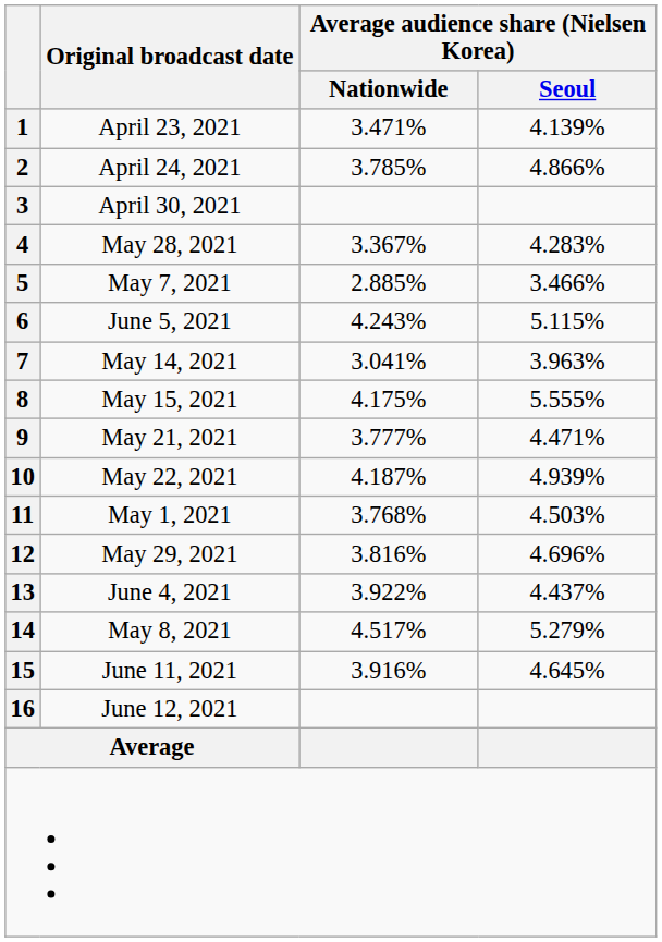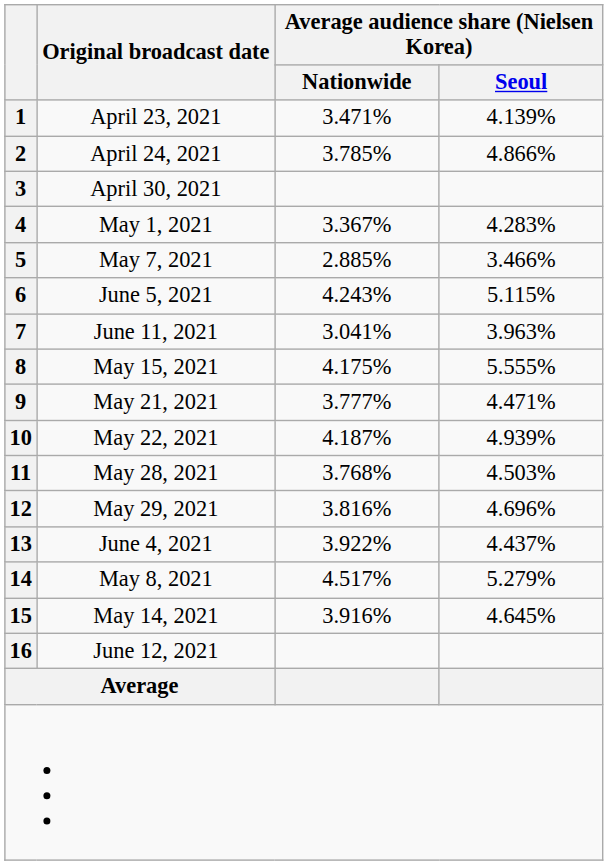 <table class="wikitable" style="text-align:center;max-width:500px; margin-left: auto; margin-right: auto; border: none;">
 <tr>
 </tr>
 <tr>
 <th rowspan="2"></th>
 <th rowspan="2">Original broadcast date</th>
 <th colspan="2">Average audience share (Nielsen Korea)</th>
 </tr>
 <tr>
 <th width="110">Nationwide</th>
 <th width="110"><a href='#'>Seoul</a></th>
 </tr>
 <tr>
 <th>1</th>
 <td>April 23, 2021</td>
 <td>3.471% </td>
 <td>4.139% </td>
 </tr>
 <tr>
 <th>2</th>
 <td>April 24, 2021</td>
 <td>3.785% </td>
 <td>4.866% </td>
 </tr>
 <tr>
 <th>3</th>
 <td>April 30, 2021</td>
 <td> </td>
 <td> </td>
 </tr>
 <tr>
 <th>4</th>
-<td>May 28, 2021</td>
+<td>May 1, 2021</td>
 <td>3.367% </td>
 <td>4.283% </td>
 </tr>
 <tr>
 <th>5</th>
 <td>May 7, 2021</td>
 <td>2.885% </td>
 <td>3.466% </td>
 </tr>
 <tr>
 <th>6</th>
 <td>June 5, 2021</td>
 <td>4.243% </td>
 <td>5.115% </td>
 </tr>
 <tr>
 <th>7</th>
-<td>May 14, 2021</td>
+<td>June 11, 2021</td>
 <td>3.041% </td>
 <td>3.963% </td>
 </tr>
 <tr>
 <th>8</th>
 <td>May 15, 2021</td>
 <td>4.175% </td>
 <td>5.555% </td>
 </tr>
 <tr>
 <th>9</th>
 <td>May 21, 2021</td>
 <td>3.777% </td>
 <td>4.471% </td>
 </tr>
 <tr>
 <th>10</th>
 <td>May 22, 2021</td>
 <td>4.187% </td>
 <td>4.939% </td>
 </tr>
 <tr>
 <th>11</th>
-<td>May 1, 2021</td>
+<td>May 28, 2021</td>
 <td>3.768% </td>
 <td>4.503% </td>
 </tr>
 <tr>
 <th>12</th>
 <td>May 29, 2021</td>
 <td>3.816% </td>
 <td>4.696% </td>
 </tr>
 <tr>
 <th>13</th>
 <td>June 4, 2021</td>
 <td>3.922% </td>
 <td>4.437% </td>
 </tr>
 <tr>
 <th>14</th>
 <td>May 8, 2021</td>
 <td>4.517% </td>
 <td>5.279% </td>
 </tr>
 <tr>
 <th>15</th>
-<td>June 11, 2021</td>
+<td>May 14, 2021</td>
 <td>3.916% </td>
 <td>4.645% </td>
 </tr>
 <tr>
 <th>16</th>
 <td>June 12, 2021</td>
 <td> </td>
 <td> </td>
 </tr>
 <tr>
 <th colspan="2">Average</th>
 <th></th>
 <th></th>
 </tr>
 <tr>
 <td colspan="4"><br><ul><li></li><li></li><li></li></ul></td>
 </tr>
 </table>
